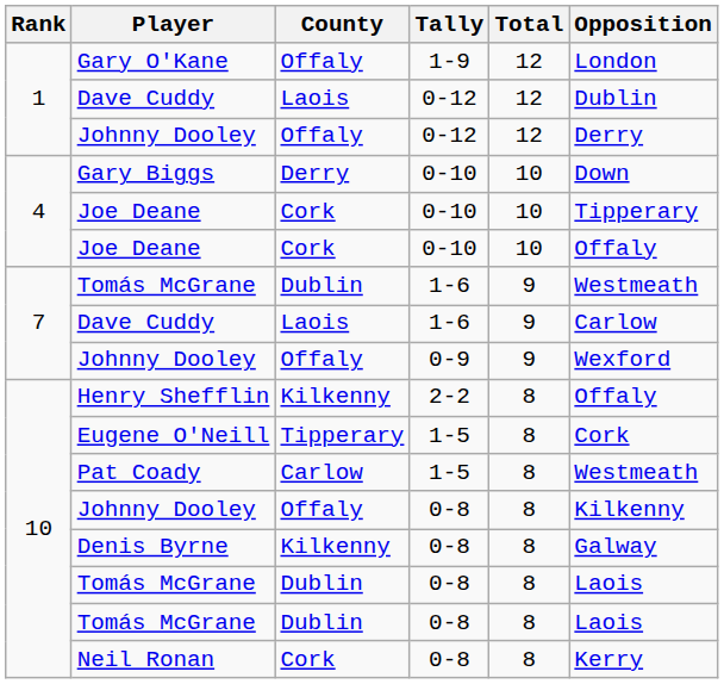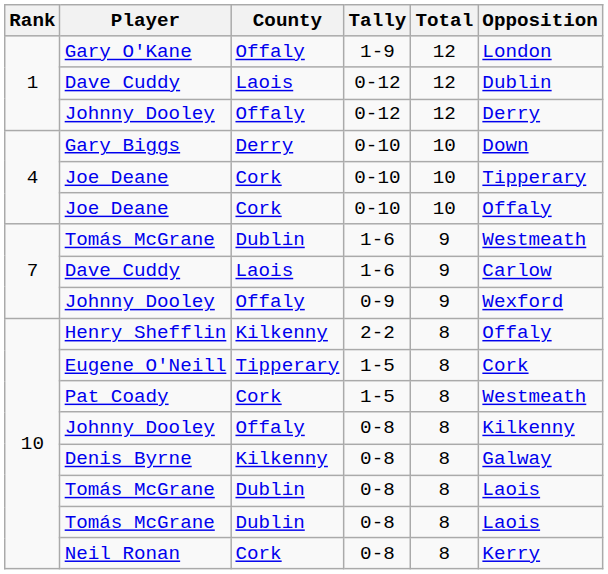 <table class="wikitable">
 <tr>
 <th>Rank</th>
 <th>Player</th>
 <th>County</th>
 <th>Tally</th>
 <th>Total</th>
 <th>Opposition</th>
 </tr>
 <tr>
 <td rowspan=3 align=center>1</td>
 <td><a href='#'>Gary O'Kane</a></td>
 <td><a href='#'>Offaly</a></td>
 <td align=center>1-9</td>
 <td align=center>12</td>
 <td><a href='#'>London</a></td>
 </tr>
 <tr>
 <td><a href='#'>Dave Cuddy</a></td>
 <td><a href='#'>Laois</a></td>
 <td align=center>0-12</td>
 <td align=center>12</td>
 <td><a href='#'>Dublin</a></td>
 </tr>
 <tr>
 <td><a href='#'>Johnny Dooley</a></td>
 <td><a href='#'>Offaly</a></td>
 <td align=center>0-12</td>
 <td align=center>12</td>
 <td><a href='#'>Derry</a></td>
 </tr>
 <tr>
 <td rowspan=3 align=center>4</td>
 <td><a href='#'>Gary Biggs</a></td>
 <td><a href='#'>Derry</a></td>
 <td align=center>0-10</td>
 <td align=center>10</td>
 <td><a href='#'>Down</a></td>
 </tr>
 <tr>
 <td><a href='#'>Joe Deane</a></td>
 <td><a href='#'>Cork</a></td>
 <td align=center>0-10</td>
 <td align=center>10</td>
 <td><a href='#'>Tipperary</a></td>
 </tr>
 <tr>
 <td><a href='#'>Joe Deane</a></td>
 <td><a href='#'>Cork</a></td>
 <td align=center>0-10</td>
 <td align=center>10</td>
 <td><a href='#'>Offaly</a></td>
 </tr>
 <tr>
 <td rowspan=3 align=center>7</td>
 <td><a href='#'>Tomás McGrane</a></td>
 <td><a href='#'>Dublin</a></td>
 <td align=center>1-6</td>
 <td align=center>9</td>
 <td><a href='#'>Westmeath</a></td>
 </tr>
 <tr>
 <td><a href='#'>Dave Cuddy</a></td>
 <td><a href='#'>Laois</a></td>
 <td align=center>1-6</td>
 <td align=center>9</td>
 <td><a href='#'>Carlow</a></td>
 </tr>
 <tr>
 <td><a href='#'>Johnny Dooley</a></td>
 <td><a href='#'>Offaly</a></td>
 <td align=center>0-9</td>
 <td align=center>9</td>
 <td><a href='#'>Wexford</a></td>
 </tr>
 <tr>
 <td rowspan=8 align=center>10</td>
 <td><a href='#'>Henry Shefflin</a></td>
 <td><a href='#'>Kilkenny</a></td>
 <td align=center>2-2</td>
 <td align=center>8</td>
 <td><a href='#'>Offaly</a></td>
 </tr>
 <tr>
 <td><a href='#'>Eugene O'Neill</a></td>
 <td><a href='#'>Tipperary</a></td>
 <td align=center>1-5</td>
 <td align=center>8</td>
 <td><a href='#'>Cork</a></td>
 </tr>
 <tr>
 <td><a href='#'>Pat Coady</a></td>
-<td><a href='#'>Carlow</a></td>
+<td><a href='#'>Cork</a></td>
 <td align=center>1-5</td>
 <td align=center>8</td>
 <td><a href='#'>Westmeath</a></td>
 </tr>
 <tr>
 <td><a href='#'>Johnny Dooley</a></td>
 <td><a href='#'>Offaly</a></td>
 <td align=center>0-8</td>
 <td align=center>8</td>
 <td><a href='#'>Kilkenny</a></td>
 </tr>
 <tr>
 <td><a href='#'>Denis Byrne</a></td>
 <td><a href='#'>Kilkenny</a></td>
 <td align=center>0-8</td>
 <td align=center>8</td>
 <td><a href='#'>Galway</a></td>
 </tr>
 <tr>
 <td><a href='#'>Tomás McGrane</a></td>
 <td><a href='#'>Dublin</a></td>
 <td align=center>0-8</td>
 <td align=center>8</td>
 <td><a href='#'>Laois</a></td>
 </tr>
 <tr>
 <td><a href='#'>Tomás McGrane</a></td>
 <td><a href='#'>Dublin</a></td>
 <td align=center>0-8</td>
 <td align=center>8</td>
 <td><a href='#'>Laois</a></td>
 </tr>
 <tr>
 <td><a href='#'>Neil Ronan</a></td>
 <td><a href='#'>Cork</a></td>
 <td align=center>0-8</td>
 <td align=center>8</td>
 <td><a href='#'>Kerry</a></td>
 </tr>
 </table>
